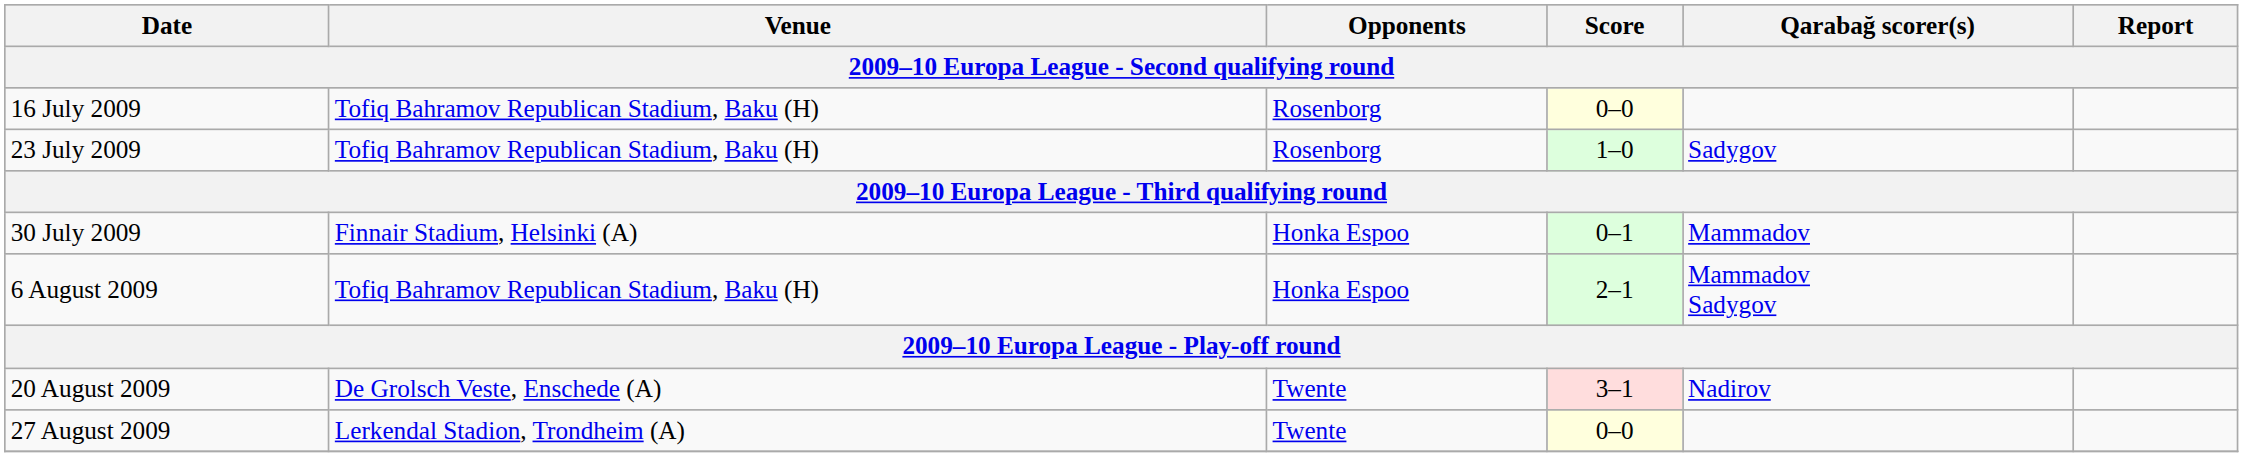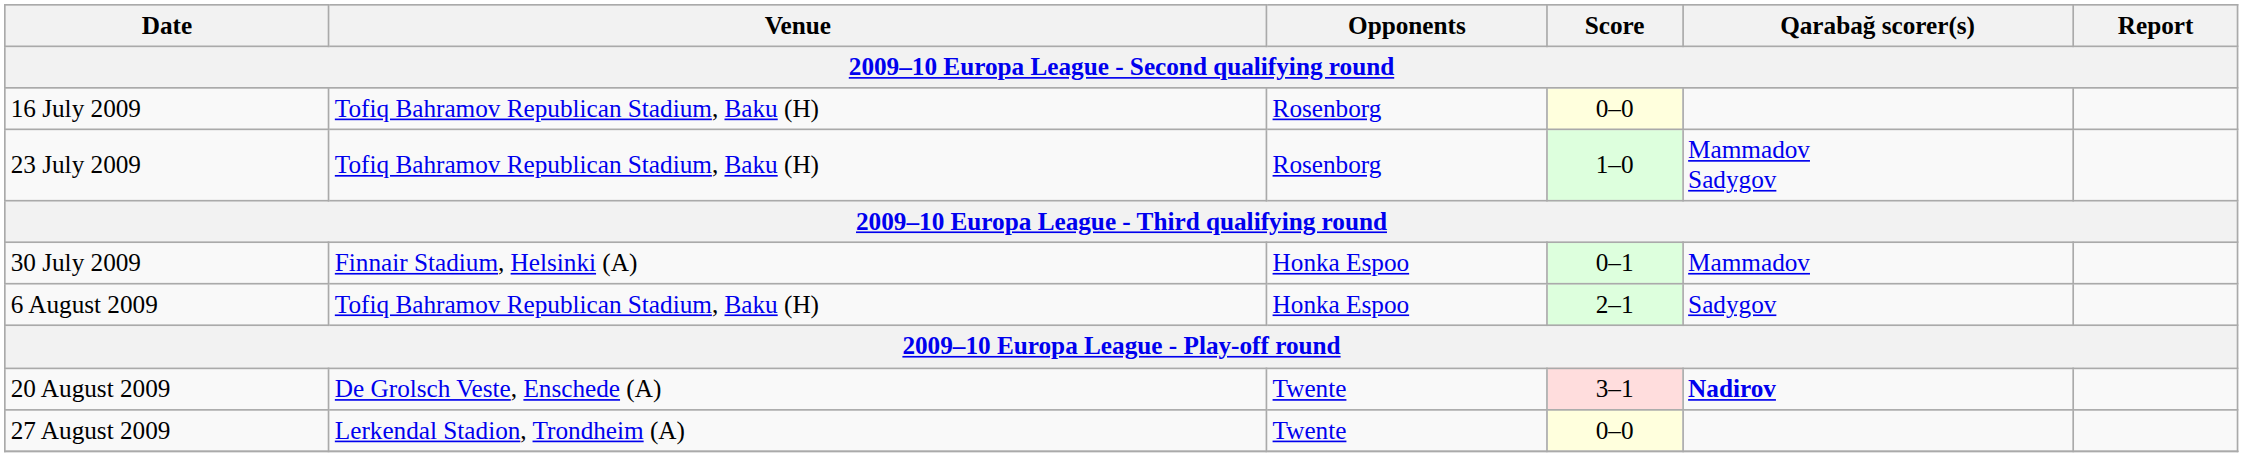 <table class="wikitable" width=85%; style="text-align: left; font-size:95%;">
 <tr>
 <th>Date</th>
 <th>Venue</th>
 <th>Opponents</th>
 <th>Score</th>
 <th>Qarabağ scorer(s)</th>
 <th>Report</th>
 </tr>
 <tr>
 <th colspan=7><a href='#'>2009–10 Europa League - Second qualifying round</a></th>
 </tr>
 <tr>
 <td>16 July 2009</td>
 <td><a href='#'>Tofiq Bahramov Republican Stadium</a>, <a href='#'>Baku</a> (H)</td>
 <td> <a href='#'>Rosenborg</a></td>
 <td align=center bgcolor=ffffdd>0–0</td>
 <td></td>
 <td></td>
 </tr>
 <tr>
 <td>23 July 2009</td>
 <td><a href='#'>Tofiq Bahramov Republican Stadium</a>, <a href='#'>Baku</a> (H)</td>
 <td> <a href='#'>Rosenborg</a></td>
 <td align=center bgcolor=ddffdd>1–0</td>
-<td><a href='#'>Sadygov</a></td>
+<td><a href='#'>Mammadov</a> <br> <a href='#'>Sadygov</a></td>
 <td></td>
 </tr>
 <tr>
 <th colspan=7><a href='#'>2009–10 Europa League - Third qualifying round</a></th>
 </tr>
 <tr>
 <td>30 July 2009</td>
 <td><a href='#'>Finnair Stadium</a>, <a href='#'>Helsinki</a> (A)</td>
 <td> <a href='#'>Honka Espoo</a></td>
 <td align=center bgcolor=ddffdd>0–1</td>
 <td><a href='#'>Mammadov</a></td>
 <td></td>
 </tr>
 <tr>
 <td>6 August 2009</td>
 <td><a href='#'>Tofiq Bahramov Republican Stadium</a>, <a href='#'>Baku</a> (H)</td>
 <td> <a href='#'>Honka Espoo</a></td>
 <td align=center bgcolor=ddffdd>2–1</td>
-<td><a href='#'>Mammadov</a> <br> <a href='#'>Sadygov</a></td>
+<td><a href='#'>Sadygov</a></td>
 <td></td>
 </tr>
 <tr>
 <th colspan=7><a href='#'>2009–10 Europa League - Play-off round</a></th>
 </tr>
 <tr>
 <td>20 August 2009</td>
 <td><a href='#'>De Grolsch Veste</a>, <a href='#'>Enschede</a> (A)</td>
 <td> <a href='#'>Twente</a></td>
 <td align=center bgcolor=ffdddd>3–1</td>
-<td><a href='#'>Nadirov</a></td>
+<td><strong><a href='#'>Nadirov</a></strong></td>
 <td></td>
 </tr>
 <tr>
 <td>27 August 2009</td>
 <td><a href='#'>Lerkendal Stadion</a>, <a href='#'>Trondheim</a> (A)</td>
 <td> <a href='#'>Twente</a></td>
 <td align=center bgcolor=ffffdd>0–0</td>
 <td></td>
 <td></td>
 </tr>
 <tr>
 </tr>
 </table>
